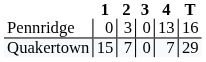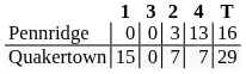 <table style="border-collapse: collapse;">
 <tr>
 <th style="text-align: left;"></th>
 <th style="text-align: center; padding: 0px 3px 0px 3px; width:12px;">1</th>
+<th style="text-align: center; padding: 0px 3px 0px 3px; width:12px;">3</th>
 <th style="text-align: center; padding: 0px 3px 0px 3px; width:12px;">2</th>
-<th style="text-align: center; padding: 0px 3px 0px 3px; width:12px;">3</th>
 <th style="text-align: center; padding: 0px 3px 0px 3px; width:12px;">4</th>
 <th style="text-align: center; padding: 0px 3px 0px 3px; width:12px;">T</th>
 </tr>
 <tr>
 <td style="text-align: left; border-bottom: 1px solid black; padding: 0px 3px 0px 3px;">Pennridge</td>
 <td style="border-left: 1px solid black; border-bottom: 1px solid black; text-align: right; padding: 0px 3px 0px 3px;">0</td>
+<td style="border-left: 1px solid black; border-bottom: 1px solid black; text-align: right; padding: 0px 3px 0px 3px;">0</td>
 <td style="border-left: 1px solid black; border-bottom: 1px solid black; text-align: right; padding: 0px 3px 0px 3px;">3</td>
-<td style="border-left: 1px solid black; border-bottom: 1px solid black; text-align: right; padding: 0px 3px 0px 3px;">0</td>
 <td style="border-left: 1px solid black; border-bottom: 1px solid black; text-align: right; padding: 0px 3px 0px 3px;">13</td>
 <td style="border-left: 1px solid black; border-bottom: 1px solid black; text-align: right; padding: 0px 3px 0px 3px;">16</td>
 </tr>
 <tr>
 <td style="background: #f8f9fa; text-align: left; padding: 0px 3px 0px 3px;">Quakertown</td>
 <td style="background: #f8f9fa; border-left: 1px solid black; text-align: right; padding: 0px 3px 0px 3px;">15</td>
+<td style="background: #f8f9fa; border-left: 1px solid black; text-align: right; padding: 0px 3px 0px 3px;">0</td>
 <td style="background: #f8f9fa; border-left: 1px solid black; text-align: right; padding: 0px 3px 0px 3px;">7</td>
-<td style="background: #f8f9fa; border-left: 1px solid black; text-align: right; padding: 0px 3px 0px 3px;">0</td>
 <td style="background: #f8f9fa; border-left: 1px solid black; text-align: right; padding: 0px 3px 0px 3px;">7</td>
 <td style="background: #f8f9fa; border-left: 1px solid black; text-align: right; padding: 0px 3px 0px 3px;">29</td>
 </tr>
 </table>
